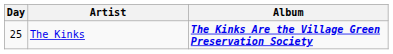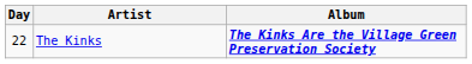 <table class="wikitable" border="1">
 <tr>
 <th>Day</th>
 <th width="200">Artist</th>
 <th width="250">Album</th>
 </tr>
 <tr>
-<td style="text-align:center;" rowspan="1">25</td>
+<td style="text-align:center;" rowspan="1">22</td>
 <td><a href='#'>The Kinks</a></td>
 <td><strong><em><a href='#'>The Kinks Are the Village Green Preservation Society</a></em></strong></td>
 </tr>
 </table>
